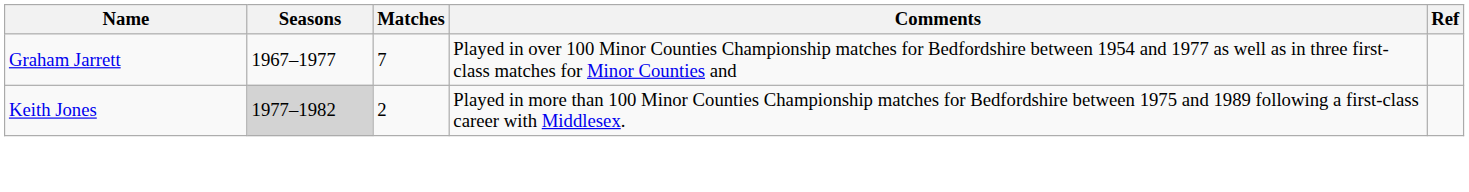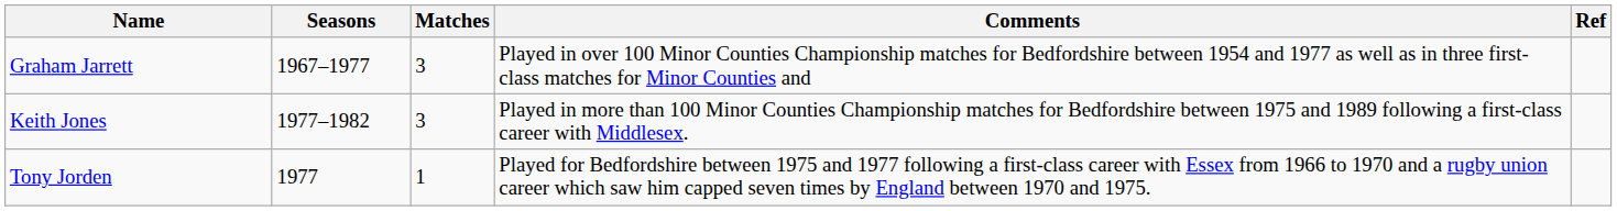 <table class="wikitable">
 <tr>
 <th style="width:200px">Name</th>
 <th style="width:100px">Seasons</th>
 <th>Matches</th>
 <th>Comments</th>
 <th>Ref</th>
 </tr>
 <tr>
 <td><a href='#'>Graham Jarrett</a></td>
 <td>1967–1977</td>
-<td>7</td>
+<td>3</td>
 <td>Played in over 100 Minor Counties Championship matches for Bedfordshire between 1954 and 1977 as well as in three first-class matches for <a href='#'>Minor Counties</a> and</td>
 <td></td>
 </tr>
 <tr>
 <td><a href='#'>Keith Jones</a></td>
-<td style="background: lightgrey;">1977–1982</td>
-<td>2</td>
+<td>1977–1982</td>
+<td>3</td>
 <td>Played in more than 100 Minor Counties Championship matches for Bedfordshire between 1975 and 1989 following a first-class career with <a href='#'>Middlesex</a>.</td>
 <td></td>
 </tr>
+<tr>
+<td><a href='#'>Tony Jorden</a></td>
+<td>1977</td>
+<td>1</td>
+<td>Played for Bedfordshire between 1975 and 1977 following a first-class career with <a href='#'>Essex</a> from 1966 to 1970 and a <a href='#'>rugby union</a> career which saw him capped seven times by <a href='#'>England</a> between 1970 and 1975.</td>
+<td></td>
+</tr>
 </table>
